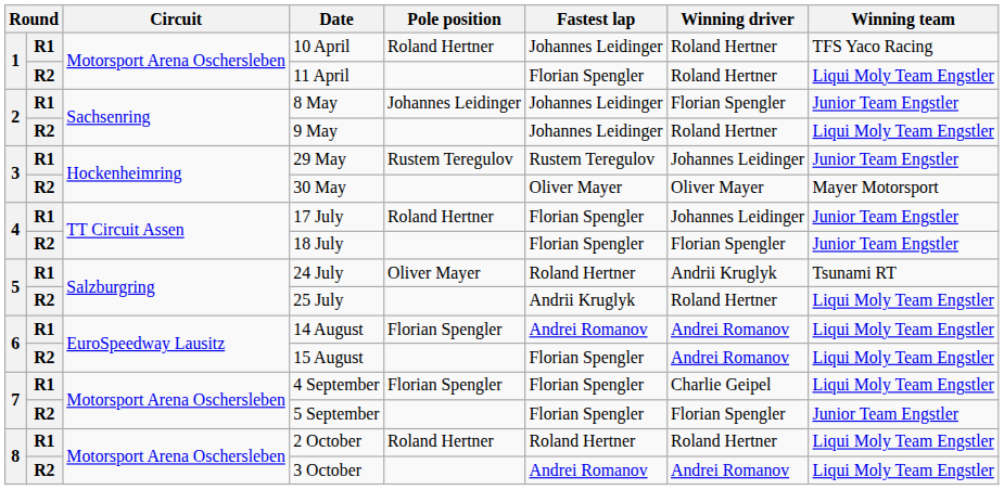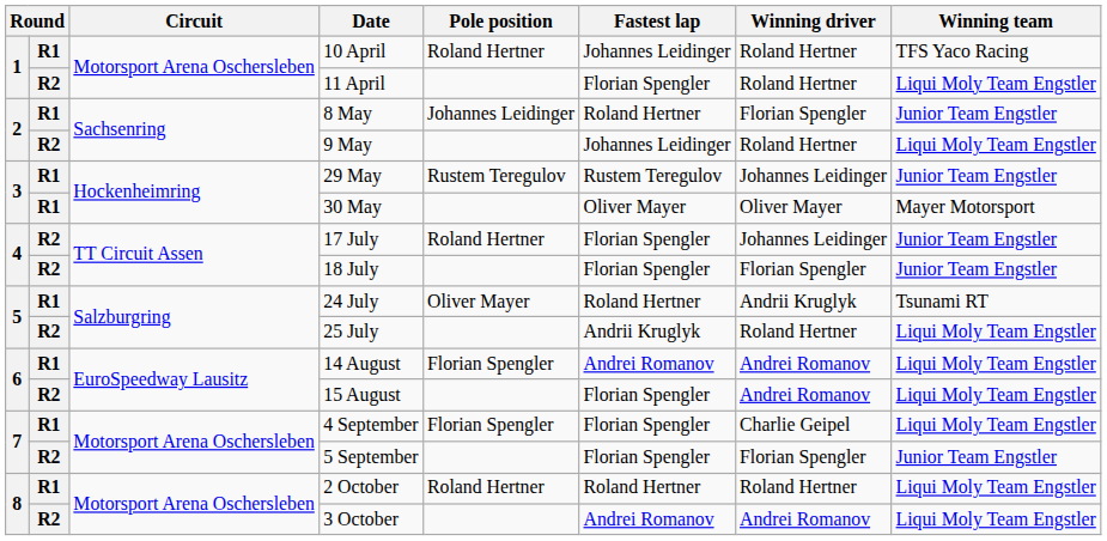 <table class="wikitable" style="font-size: 85%">
 <tr>
 <th colspan=2>Round</th>
 <th>Circuit</th>
 <th>Date</th>
 <th>Pole position</th>
 <th>Fastest lap</th>
 <th>Winning driver</th>
 <th>Winning team</th>
 </tr>
 <tr>
 <th rowspan=2>1</th>
 <th>R1</th>
 <td rowspan=2> <a href='#'>Motorsport Arena Oschersleben</a></td>
 <td>10 April</td>
 <td> Roland Hertner</td>
 <td> Johannes Leidinger</td>
 <td> Roland Hertner</td>
 <td> TFS Yaco Racing</td>
 </tr>
 <tr>
 <th>R2</th>
 <td>11 April</td>
 <td></td>
 <td> Florian Spengler</td>
 <td> Roland Hertner</td>
 <td> <a href='#'>Liqui Moly Team Engstler</a></td>
 </tr>
 <tr>
 <th rowspan=2>2</th>
 <th>R1</th>
 <td rowspan=2> <a href='#'>Sachsenring</a></td>
 <td>8 May</td>
 <td> Johannes Leidinger</td>
-<td> Johannes Leidinger</td>
+<td> Roland Hertner</td>
 <td> Florian Spengler</td>
 <td> <a href='#'>Junior Team Engstler</a></td>
 </tr>
 <tr>
 <th>R2</th>
 <td>9 May</td>
 <td></td>
 <td> Johannes Leidinger</td>
 <td> Roland Hertner</td>
 <td> <a href='#'>Liqui Moly Team Engstler</a></td>
 </tr>
 <tr>
 <th rowspan=2>3</th>
 <th>R1</th>
 <td rowspan=2> <a href='#'>Hockenheimring</a></td>
 <td>29 May</td>
 <td> Rustem Teregulov</td>
 <td> Rustem Teregulov</td>
 <td> Johannes Leidinger</td>
 <td> <a href='#'>Junior Team Engstler</a></td>
 </tr>
 <tr>
-<th>R2</th>
+<th>R1</th>
 <td>30 May</td>
 <td></td>
 <td> Oliver Mayer</td>
 <td> Oliver Mayer</td>
 <td> Mayer Motorsport</td>
 </tr>
 <tr>
 <th rowspan=2>4</th>
-<th>R1</th>
+<th>R2</th>
 <td rowspan=2> <a href='#'>TT Circuit Assen</a></td>
 <td>17 July</td>
 <td> Roland Hertner</td>
 <td> Florian Spengler</td>
 <td> Johannes Leidinger</td>
 <td> <a href='#'>Junior Team Engstler</a></td>
 </tr>
 <tr>
 <th>R2</th>
 <td>18 July</td>
 <td></td>
 <td> Florian Spengler</td>
 <td> Florian Spengler</td>
 <td> <a href='#'>Junior Team Engstler</a></td>
 </tr>
 <tr>
 <th rowspan=2>5</th>
 <th>R1</th>
 <td rowspan=2> <a href='#'>Salzburgring</a></td>
 <td>24 July</td>
 <td> Oliver Mayer</td>
 <td> Roland Hertner</td>
 <td> Andrii Kruglyk</td>
 <td> Tsunami RT</td>
 </tr>
 <tr>
 <th>R2</th>
 <td>25 July</td>
 <td></td>
 <td> Andrii Kruglyk</td>
 <td> Roland Hertner</td>
 <td> <a href='#'>Liqui Moly Team Engstler</a></td>
 </tr>
 <tr>
 <th rowspan=2>6</th>
 <th>R1</th>
 <td rowspan=2> <a href='#'>EuroSpeedway Lausitz</a></td>
 <td>14 August</td>
 <td> Florian Spengler</td>
 <td> <a href='#'>Andrei Romanov</a></td>
 <td> <a href='#'>Andrei Romanov</a></td>
 <td> <a href='#'>Liqui Moly Team Engstler</a></td>
 </tr>
 <tr>
 <th>R2</th>
 <td>15 August</td>
 <td></td>
 <td> Florian Spengler</td>
 <td> <a href='#'>Andrei Romanov</a></td>
 <td> <a href='#'>Liqui Moly Team Engstler</a></td>
 </tr>
 <tr>
 <th rowspan=2>7</th>
 <th>R1</th>
 <td rowspan=2> <a href='#'>Motorsport Arena Oschersleben</a></td>
 <td>4 September</td>
 <td> Florian Spengler</td>
 <td> Florian Spengler</td>
 <td> Charlie Geipel</td>
 <td> <a href='#'>Liqui Moly Team Engstler</a></td>
 </tr>
 <tr>
 <th>R2</th>
 <td>5 September</td>
 <td></td>
 <td> Florian Spengler</td>
 <td> Florian Spengler</td>
 <td> <a href='#'>Junior Team Engstler</a></td>
 </tr>
 <tr>
 <th rowspan=2>8</th>
 <th>R1</th>
 <td rowspan=2> <a href='#'>Motorsport Arena Oschersleben</a></td>
 <td>2 October</td>
 <td> Roland Hertner</td>
 <td> Roland Hertner</td>
 <td> Roland Hertner</td>
 <td> <a href='#'>Liqui Moly Team Engstler</a></td>
 </tr>
 <tr>
 <th>R2</th>
 <td>3 October</td>
 <td></td>
 <td> <a href='#'>Andrei Romanov</a></td>
 <td> <a href='#'>Andrei Romanov</a></td>
 <td> <a href='#'>Liqui Moly Team Engstler</a></td>
 </tr>
 </table>
